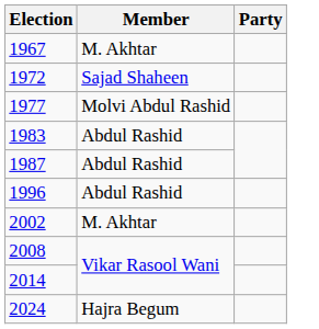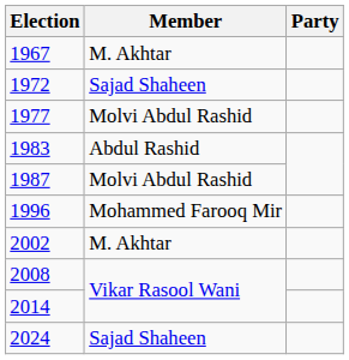 <table class="wikitable sortable">
 <tr>
 <th>Election</th>
 <th>Member</th>
 <th colspan=2>Party</th>
 </tr>
 <tr>
 <td><a href='#'>1967</a></td>
 <td>M. Akhtar</td>
 <td></td>
 </tr>
 <tr>
 <td><a href='#'>1972</a></td>
 <td><a href='#'>Sajad Shaheen</a></td>
 <td></td>
 </tr>
 <tr>
 <td><a href='#'>1977</a></td>
 <td>Molvi Abdul Rashid</td>
 <td></td>
 </tr>
 <tr>
 <td><a href='#'>1983</a></td>
 <td>Abdul Rashid</td>
 </tr>
 <tr>
 <td><a href='#'>1987</a></td>
-<td>Abdul Rashid</td>
+<td>Molvi Abdul Rashid</td>
 </tr>
 <tr>
 <td><a href='#'>1996</a></td>
-<td>Abdul Rashid</td>
+<td>Mohammed Farooq Mir</td>
 <td></td>
 </tr>
 <tr>
 <td><a href='#'>2002</a></td>
 <td>M. Akhtar</td>
 </tr>
 <tr>
 <td><a href='#'>2008</a></td>
 <td rowspan=2><a href='#'>Vikar Rasool Wani</a></td>
 <td></td>
 </tr>
 <tr>
 <td><a href='#'>2014</a></td>
 </tr>
 <tr>
 <td><a href='#'>2024</a></td>
-<td>Hajra Begum</td>
+<td><a href='#'>Sajad Shaheen</a></td>
 <td></td>
 </tr>
 </table>
